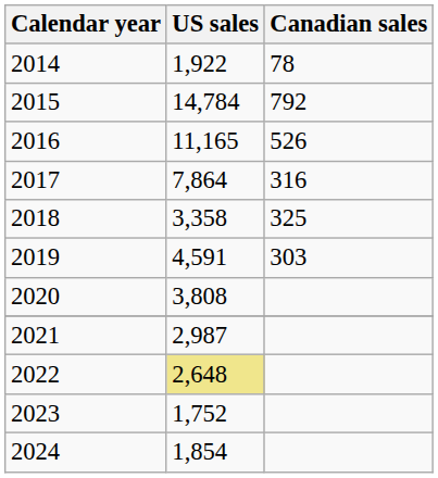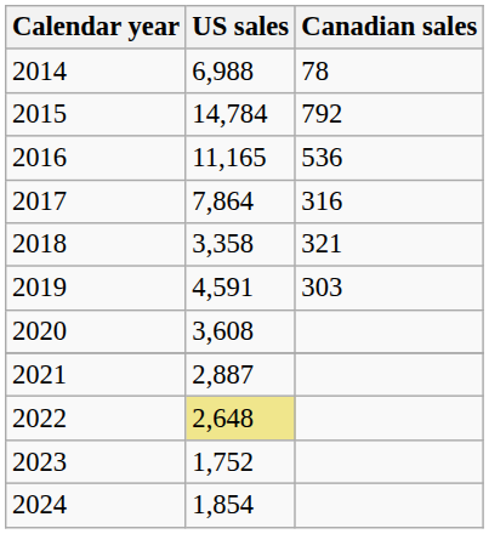 <table class="wikitable">
 <tr>
 <th>Calendar year</th>
 <th>US sales</th>
 <th>Canadian sales</th>
 </tr>
 <tr>
 <td>2014</td>
-<td>1,922</td>
+<td>6,988</td>
 <td>78</td>
 </tr>
 <tr>
 <td>2015</td>
 <td>14,784</td>
 <td>792</td>
 </tr>
 <tr>
 <td>2016</td>
 <td>11,165</td>
-<td>526</td>
+<td>536</td>
 </tr>
 <tr>
 <td>2017</td>
 <td>7,864</td>
 <td>316</td>
 </tr>
 <tr>
 <td>2018</td>
 <td>3,358</td>
-<td>325</td>
+<td>321</td>
 </tr>
 <tr>
 <td>2019</td>
 <td>4,591</td>
 <td>303</td>
 </tr>
 <tr>
 <td>2020</td>
-<td>3,808</td>
+<td>3,608</td>
 <td></td>
 </tr>
 <tr>
 </tr>
 <tr>
 <td>2021</td>
-<td>2,987</td>
+<td>2,887</td>
 <td></td>
 </tr>
 <tr>
 <td>2022</td>
 <td style="background: khaki;">2,648</td>
 <td></td>
 </tr>
 <tr>
 <td>2023</td>
 <td>1,752</td>
 <td></td>
 </tr>
 <tr>
 <td>2024</td>
 <td>1,854</td>
 <td></td>
 </tr>
 </table>
